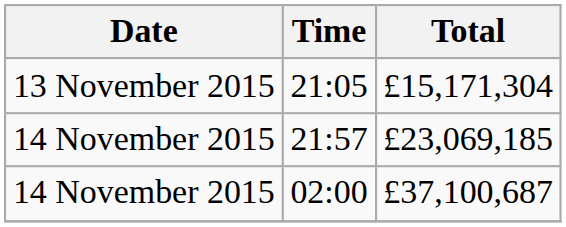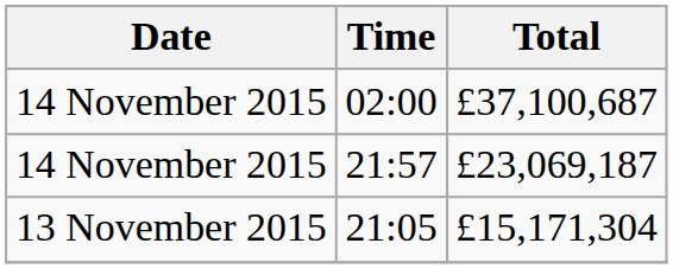 <table class="wikitable">
 <tr>
 <th>Date</th>
 <th>Time</th>
 <th>Total</th>
 </tr>
 <tr>
+<td>14 November 2015</td>
+<td>02:00</td>
+<td>£37,100,687</td>
+</tr>
+<tr>
+<td>14 November 2015</td>
+<td>21:57</td>
+<td>£23,069,187</td>
+</tr>
+<tr>
 <td rowspan=1>13 November 2015</td>
 <td>21:05</td>
 <td>£15,171,304</td>
 </tr>
 <tr>
-<td>14 November 2015</td>
-<td>21:57</td>
-<td>£23,069,185</td>
-</tr>
-<tr>
-<td>14 November 2015</td>
-<td>02:00</td>
-<td>£37,100,687</td>
-</tr>
-<tr>
 </tr>
 </table>
